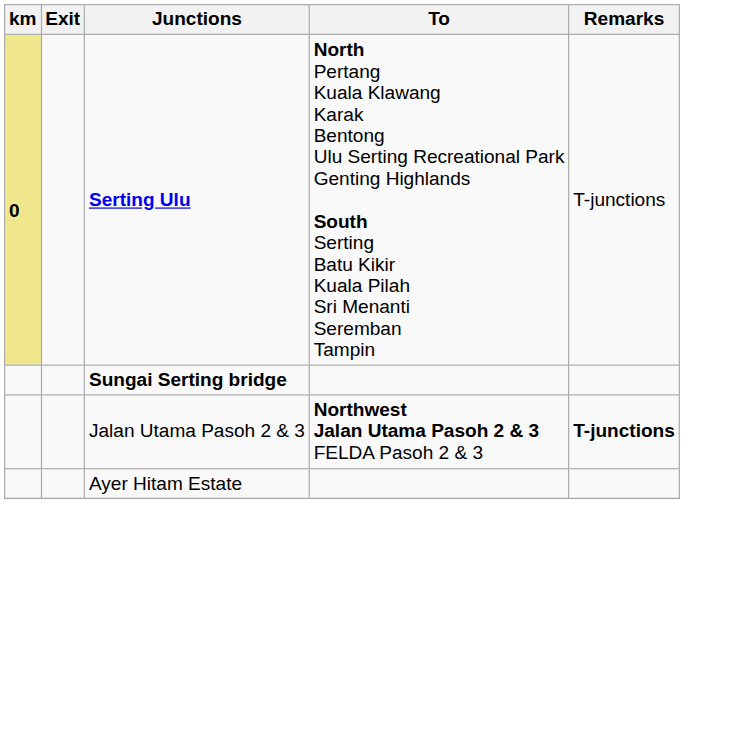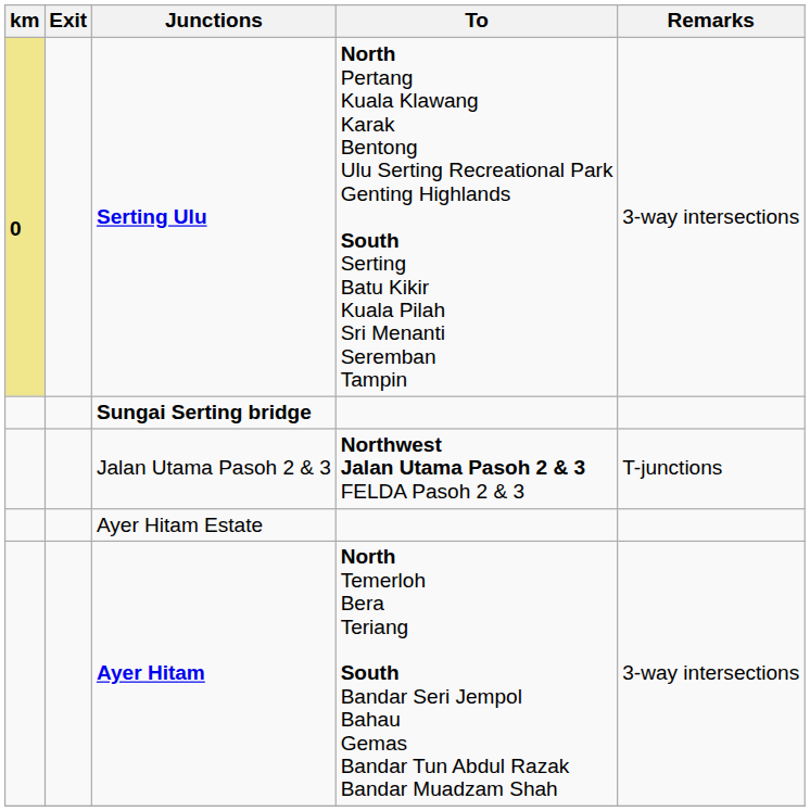 <table class="wikitable">
 <tr>
 <th>km</th>
 <th>Exit</th>
 <th>Junctions</th>
 <th>To</th>
 <th>Remarks</th>
 </tr>
 <tr>
 <td style="background: khaki;"><br><strong>0</strong></td>
 <td></td>
 <td><strong><a href='#'>Serting Ulu</a></strong></td>
 <td><strong>North</strong><br> Pertang<br> Kuala Klawang<br> Karak<br> Bentong<br> Ulu Serting Recreational Park <br> Genting Highlands<br><br><strong>South</strong><br> Serting<br> Batu Kikir<br> Kuala Pilah<br> Sri Menanti<br> Seremban<br> Tampin</td>
-<td>T-junctions</td>
+<td>3-way intersections</td>
 </tr>
 <tr>
 <td></td>
 <td></td>
 <td><strong>Sungai Serting bridge</strong></td>
 <td></td>
 <td></td>
 </tr>
 <tr>
 <td></td>
 <td></td>
 <td>Jalan Utama Pasoh 2 & 3</td>
 <td><strong>Northwest</strong><br><strong>Jalan Utama Pasoh 2 & 3</strong><br>FELDA Pasoh 2 & 3</td>
-<td><strong>T-junctions</strong></td>
+<td>T-junctions</td>
 </tr>
 <tr>
 <td></td>
 <td></td>
 <td>Ayer Hitam Estate</td>
 <td></td>
 <td></td>
 </tr>
 <tr>
+<td></td>
+<td></td>
+<td><strong><a href='#'>Ayer Hitam</a></strong></td>
+<td><strong>North</strong><br> Temerloh<br> Bera<br> Teriang<br><br><strong>South</strong><br> Bandar Seri Jempol<br> Bahau<br> Gemas<br> Bandar Tun Abdul Razak<br> Bandar Muadzam Shah</td>
+<td>3-way intersections</td>
+</tr>
+<tr>
 </tr>
 </table>
